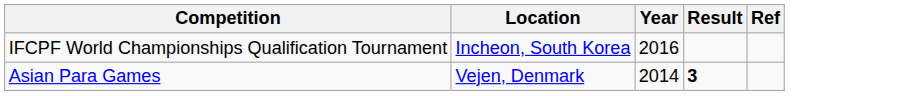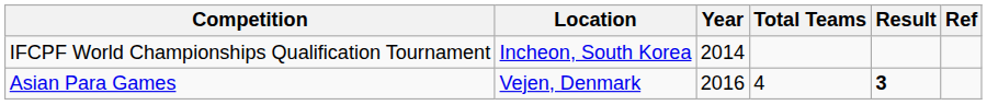 <table class="wikitable">
 <tr>
 <th>Competition</th>
 <th>Location</th>
 <th>Year</th>
+<th>Total Teams</th>
 <th>Result</th>
 <th>Ref</th>
 </tr>
 <tr>
 <td>IFCPF World Championships Qualification Tournament</td>
 <td><a href='#'>Incheon, South Korea</a></td>
-<td>2016</td>
+<td>2014</td>
+<td></td>
 <td></td>
 <td></td>
 </tr>
 <tr>
 <td><a href='#'>Asian Para Games</a></td>
 <td><a href='#'>Vejen, Denmark</a></td>
-<td>2014</td>
+<td>2016</td>
+<td>4</td>
 <td><strong>3</strong></td>
 <td></td>
 </tr>
 </table>
